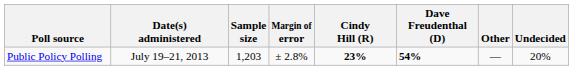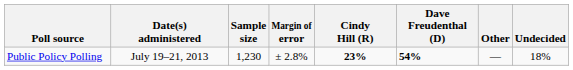 <table class="wikitable">
 <tr valign= bottom>
 <th style="width:145px;">Poll source</th>
 <th style="width:160px;">Date(s)<br>administered</th>
 <th class=small>Sample<br>size</th>
 <th><small>Margin of</small><br>error</th>
 <th style="width:110px;">Cindy<br>Hill (R)</th>
 <th style="width:110px;">Dave<br>Freudenthal (D)</th>
 <th>Other</th>
 <th>Undecided</th>
 </tr>
 <tr>
 <td><a href='#'>Public Policy Polling</a></td>
 <td align=center>July 19–21, 2013</td>
-<td align=center>1,203</td>
+<td align=center>1,230</td>
 <td align=center>± 2.8%</td>
 <td align=center><strong>23%</strong></td>
 <td><strong>54%</strong></td>
 <td align=center>—</td>
-<td align=center>20%</td>
+<td align=center>18%</td>
 </tr>
 </table>
